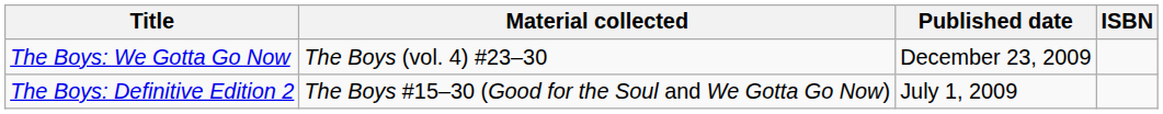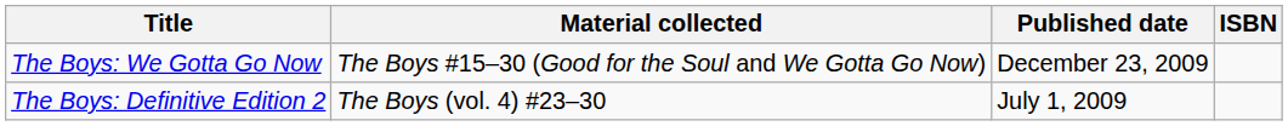 <table class="wikitable">
 <tr>
 <th>Title</th>
 <th>Material collected</th>
 <th>Published date</th>
 <th>ISBN</th>
 </tr>
 <tr>
 <td><a href='#'><em>The Boys: We Gotta Go Now</em></a></td>
-<td><em>The Boys</em> (vol. 4) #23–30</td>
+<td><em>The Boys</em> #15–30 (<em>Good for the Soul</em> and <em>We Gotta Go Now</em>)</td>
 <td>December 23, 2009</td>
 <td></td>
 </tr>
 <tr 1->
 <td><a href='#'><em>The Boys: Definitive Edition 2</em></a></td>
-<td><em>The Boys</em> #15–30 (<em>Good for the Soul</em> and <em>We Gotta Go Now</em>)</td>
+<td><em>The Boys</em> (vol. 4) #23–30</td>
 <td>July 1, 2009</td>
 <td></td>
 </tr>
 </table>
